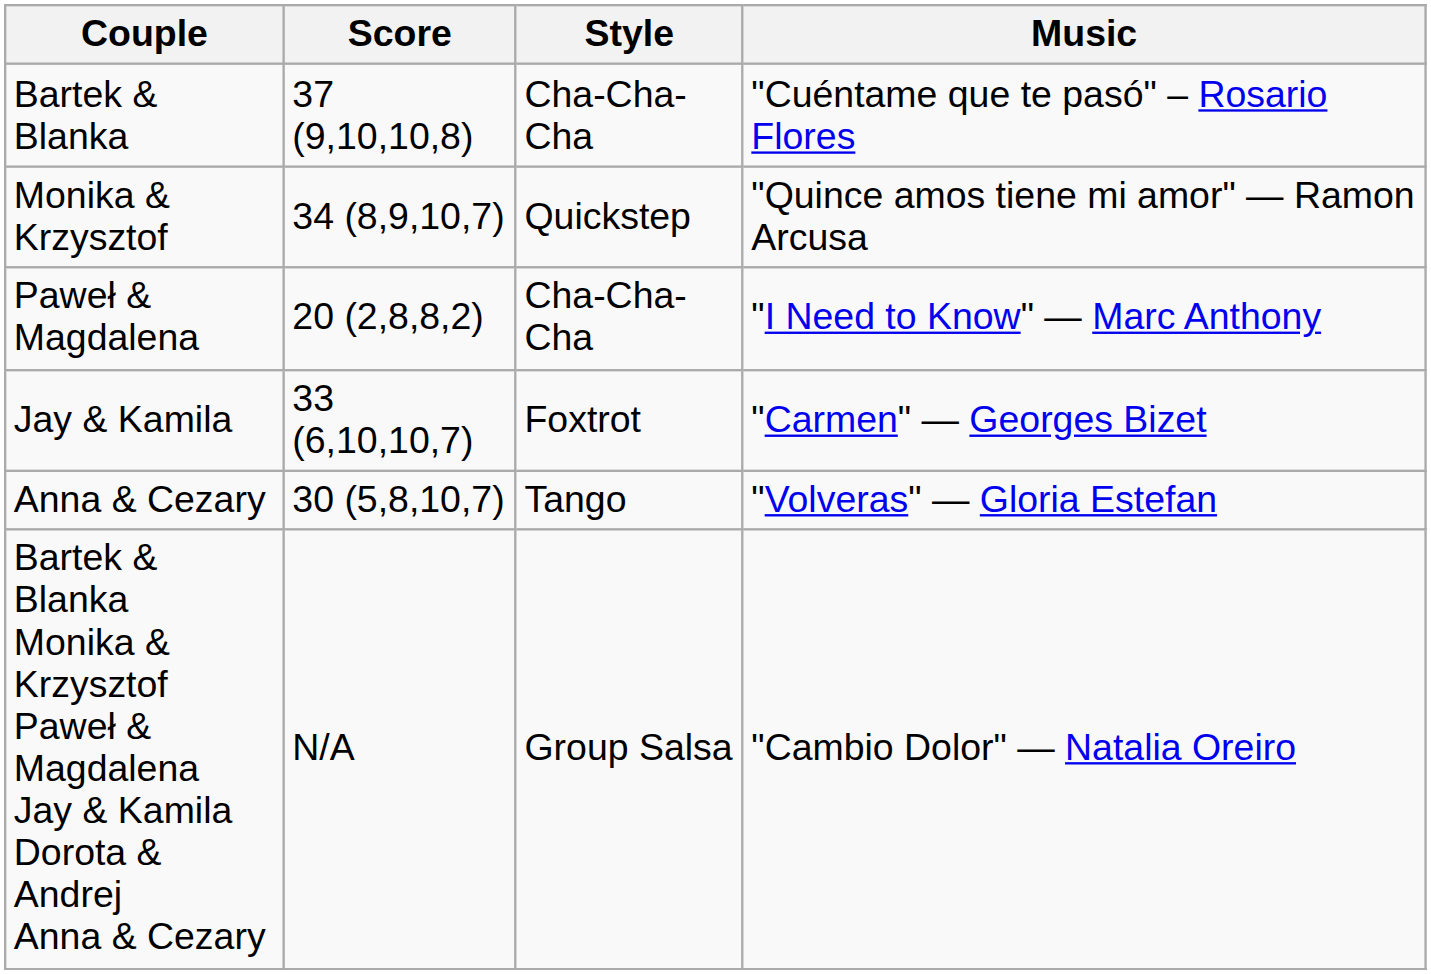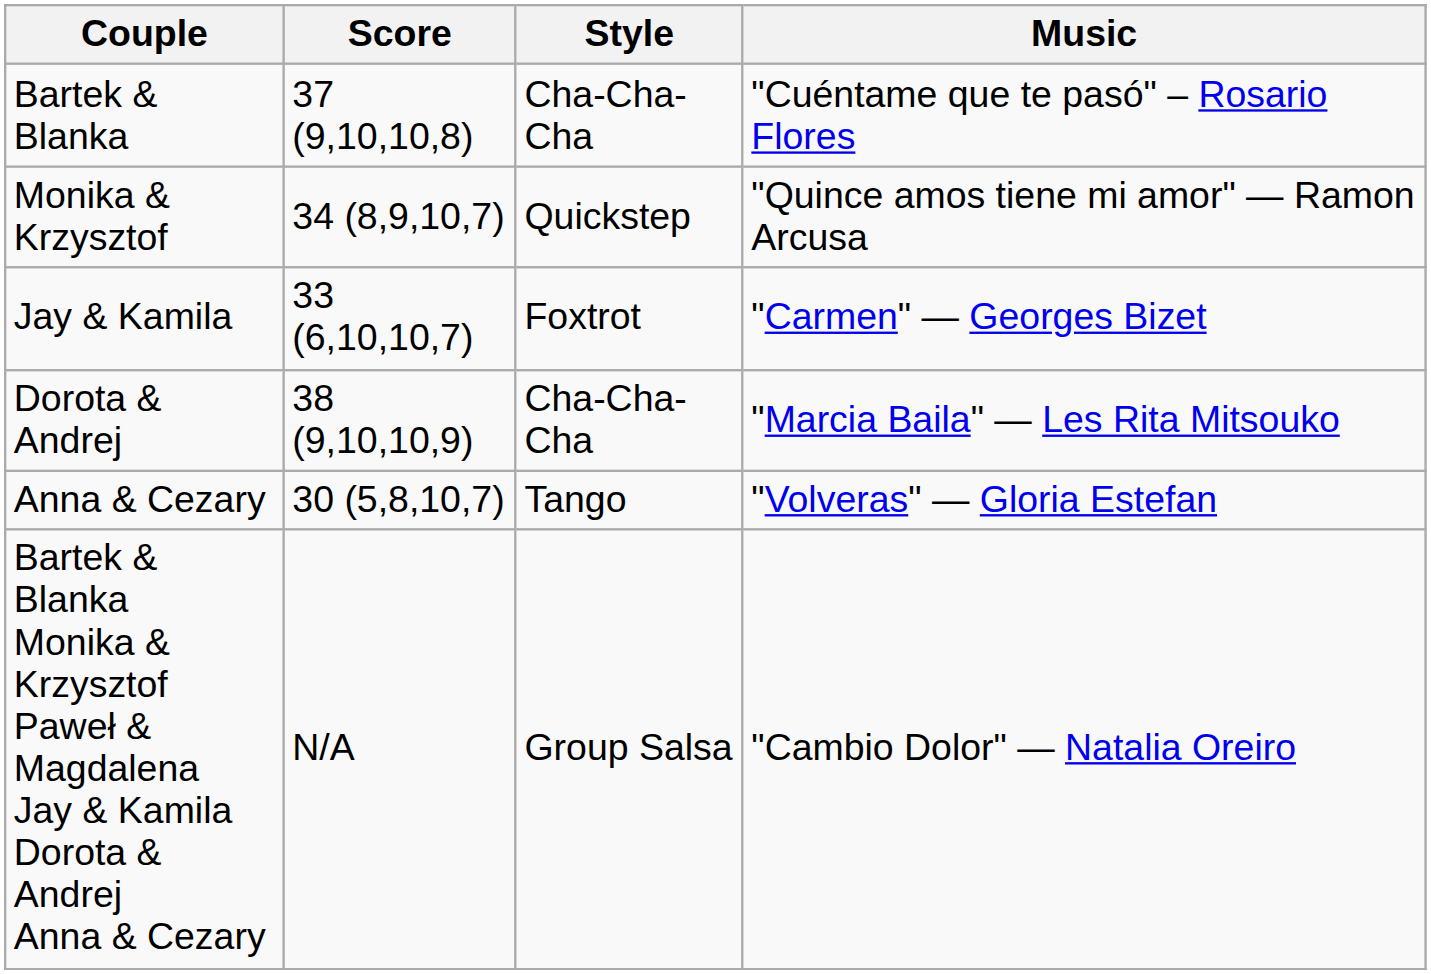 <table class="wikitable">
 <tr>
 <th width="130">Couple</th>
 <th width="100">Score</th>
 <th width="100">Style</th>
 <th width="400">Music</th>
 </tr>
 <tr>
 <td>Bartek & Blanka</td>
 <td>37 (9,10,10,8)</td>
 <td>Cha-Cha-Cha</td>
 <td>"Cuéntame que te pasó" – <a href='#'>Rosario Flores</a></td>
 </tr>
 <tr>
 <td>Monika & Krzysztof</td>
 <td>34 (8,9,10,7)</td>
 <td>Quickstep</td>
 <td>"Quince amos tiene mi amor" — Ramon Arcusa</td>
 </tr>
 <tr>
-<td>Paweł & Magdalena</td>
-<td>20 (2,8,8,2)</td>
-<td>Cha-Cha-Cha</td>
-<td>"<a href='#'>I Need to Know</a>" — <a href='#'>Marc Anthony</a></td>
-</tr>
-<tr>
 <td>Jay & Kamila</td>
 <td>33 (6,10,10,7)</td>
 <td>Foxtrot</td>
 <td>"<a href='#'>Carmen</a>" — <a href='#'>Georges Bizet</a></td>
+</tr>
+<tr>
+<td>Dorota & Andrej</td>
+<td>38 (9,10,10,9)</td>
+<td>Cha-Cha-Cha</td>
+<td>"<a href='#'>Marcia Baila</a>" — <a href='#'>Les Rita Mitsouko</a></td>
 </tr>
 <tr>
 <td>Anna & Cezary</td>
 <td>30 (5,8,10,7)</td>
 <td>Tango</td>
 <td>"<a href='#'>Volveras</a>" — <a href='#'>Gloria Estefan</a></td>
 </tr>
 <tr>
 <td>Bartek & Blanka<br>Monika & Krzysztof<br>Paweł & Magdalena<br>Jay & Kamila<br>Dorota & Andrej<br>Anna & Cezary</td>
 <td>N/A</td>
 <td>Group Salsa</td>
 <td>"Cambio Dolor" — <a href='#'>Natalia Oreiro</a></td>
 </tr>
 <tr>
 </tr>
 </table>
